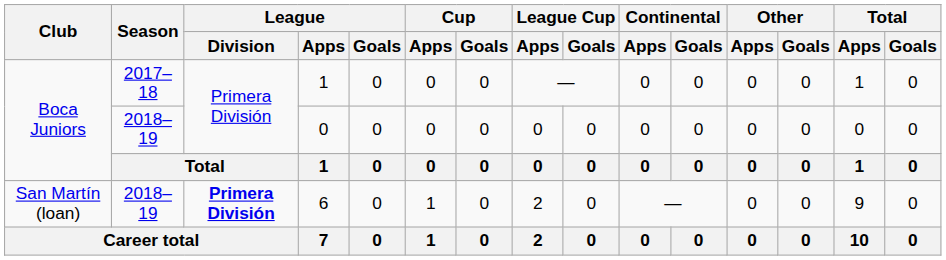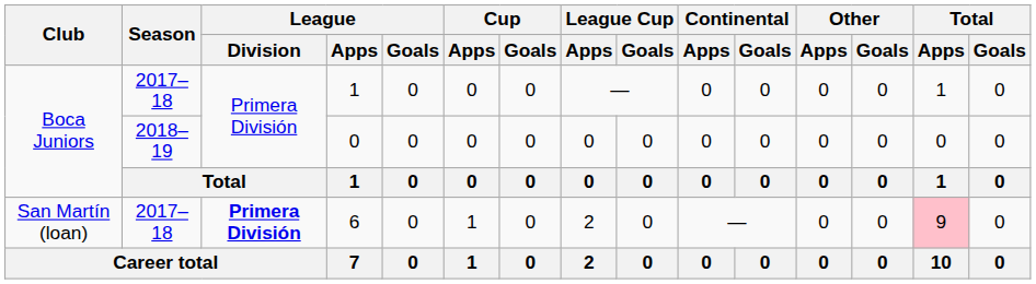 <table class="wikitable" style="text-align:center">
 <tr>
 <th rowspan="2">Club</th>
 <th rowspan="2">Season</th>
 <th colspan="3">League</th>
 <th colspan="2">Cup</th>
 <th colspan="2">League Cup</th>
 <th colspan="2">Continental</th>
 <th colspan="2">Other</th>
 <th colspan="2">Total</th>
 </tr>
 <tr>
 <th>Division</th>
 <th>Apps</th>
 <th>Goals</th>
 <th>Apps</th>
 <th>Goals</th>
 <th>Apps</th>
 <th>Goals</th>
 <th>Apps</th>
 <th>Goals</th>
 <th>Apps</th>
 <th>Goals</th>
 <th>Apps</th>
 <th>Goals</th>
 </tr>
 <tr>
 <td rowspan="3"><a href='#'>Boca Juniors</a></td>
 <td><a href='#'>2017–18</a></td>
 <td rowspan="2"><a href='#'>Primera División</a></td>
 <td>1</td>
 <td>0</td>
 <td>0</td>
 <td>0</td>
 <td colspan="2">—</td>
 <td>0</td>
 <td>0</td>
 <td>0</td>
 <td>0</td>
 <td>1</td>
 <td>0</td>
 </tr>
 <tr>
 <td><a href='#'>2018–19</a></td>
 <td>0</td>
 <td>0</td>
 <td>0</td>
 <td>0</td>
 <td>0</td>
 <td>0</td>
 <td>0</td>
 <td>0</td>
 <td>0</td>
 <td>0</td>
 <td>0</td>
 <td>0</td>
 </tr>
 <tr>
 <th colspan="2">Total</th>
 <th>1</th>
 <th>0</th>
 <th>0</th>
 <th>0</th>
 <th>0</th>
 <th>0</th>
 <th>0</th>
 <th>0</th>
 <th>0</th>
 <th>0</th>
 <th>1</th>
 <th>0</th>
 </tr>
 <tr>
 <td rowspan="1"><a href='#'>San Martín</a> (loan)</td>
-<td><a href='#'>2018–19</a></td>
+<td><a href='#'>2017–18</a></td>
 <td rowspan="1"><strong><a href='#'>Primera División</a></strong></td>
 <td>6</td>
 <td>0</td>
 <td>1</td>
 <td>0</td>
 <td>2</td>
 <td>0</td>
 <td colspan="2">—</td>
 <td>0</td>
 <td>0</td>
-<td>9</td>
+<td style="background: pink;">9</td>
 <td>0</td>
 </tr>
 <tr>
 <th colspan="3">Career total</th>
 <th>7</th>
 <th>0</th>
 <th>1</th>
 <th>0</th>
 <th>2</th>
 <th>0</th>
 <th>0</th>
 <th>0</th>
 <th>0</th>
 <th>0</th>
 <th>10</th>
 <th>0</th>
 </tr>
 </table>
